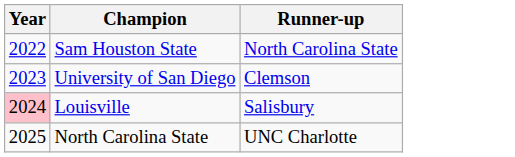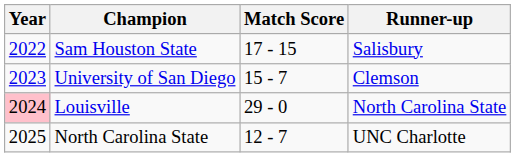 <table class="wikitable">
 <tr>
 <th>Year</th>
 <th>Champion</th>
+<th>Match Score</th>
 <th>Runner-up</th>
 </tr>
 <tr>
 <td><a href='#'>2022</a></td>
 <td><a href='#'>Sam Houston State</a></td>
-<td><a href='#'>North Carolina State</a></td>
+<td>17 - 15</td>
+<td><a href='#'>Salisbury</a></td>
 </tr>
 <tr>
 <td><a href='#'>2023</a></td>
 <td><a href='#'>University of San Diego</a></td>
+<td>15 - 7</td>
 <td><a href='#'>Clemson</a></td>
 </tr>
 <tr>
 <td style="background: pink;">2024</td>
 <td><a href='#'>Louisville</a></td>
-<td><a href='#'>Salisbury</a></td>
+<td>29 - 0</td>
+<td><a href='#'>North Carolina State</a></td>
 </tr>
 <tr>
 <td>2025</td>
 <td>North Carolina State</td>
+<td>12 - 7</td>
 <td>UNC Charlotte</td>
 </tr>
 </table>
